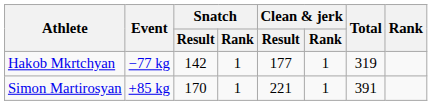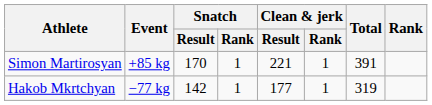 <table class="wikitable" style="font-size:90%">
 <tr>
 <th rowspan="2">Athlete</th>
 <th rowspan="2">Event</th>
 <th colspan="2">Snatch</th>
 <th colspan="2">Clean & jerk</th>
 <th rowspan="2">Total</th>
 <th rowspan="2">Rank</th>
 </tr>
 <tr style="font-size:95%">
 <th>Result</th>
 <th>Rank</th>
 <th>Result</th>
 <th>Rank</th>
 </tr>
 <tr align=center>
+<td align=left><a href='#'>Simon Martirosyan</a></td>
+<td align=left><a href='#'>+85 kg</a></td>
+<td>170</td>
+<td>1</td>
+<td>221</td>
+<td>1</td>
+<td>391</td>
+<td></td>
+</tr>
+<tr align=center>
 <td align=left><a href='#'>Hakob Mkrtchyan</a></td>
 <td align=left><a href='#'>−77 kg</a></td>
 <td>142</td>
 <td>1</td>
 <td>177</td>
 <td>1</td>
 <td>319</td>
 <td></td>
 </tr>
-<tr align=center>
-<td align=left><a href='#'>Simon Martirosyan</a></td>
-<td align=left><a href='#'>+85 kg</a></td>
-<td>170</td>
-<td>1</td>
-<td>221</td>
-<td>1</td>
-<td>391</td>
-<td></td>
-</tr>
 </table>
